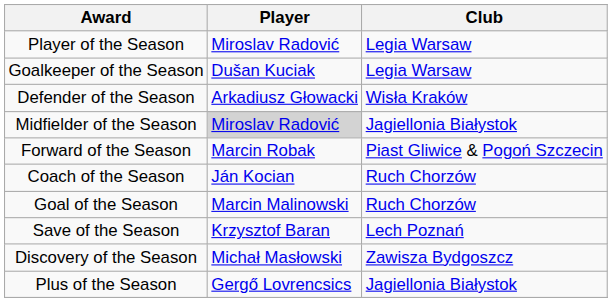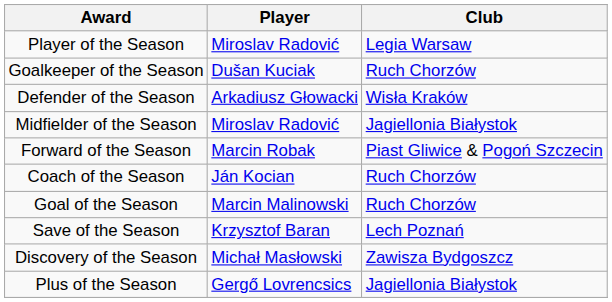 <table class="wikitable" style="text-align:center">
 <tr>
 <th>Award</th>
 <th>Player</th>
 <th>Club</th>
 </tr>
 <tr>
 <td>Player of the Season</td>
 <td align="left"> <a href='#'>Miroslav Radović</a></td>
 <td align="left"><a href='#'>Legia Warsaw</a></td>
 </tr>
 <tr>
 <td>Goalkeeper of the Season</td>
 <td align="left"> <a href='#'>Dušan Kuciak</a></td>
-<td align="left"><a href='#'>Legia Warsaw</a></td>
+<td align="left"><a href='#'>Ruch Chorzów</a></td>
 </tr>
 <tr>
 <td>Defender of the Season</td>
 <td align="left"> <a href='#'>Arkadiusz Głowacki</a></td>
 <td align="left"><a href='#'>Wisła Kraków</a></td>
 </tr>
 <tr>
 <td>Midfielder of the Season</td>
-<td align="left" style="background: lightgrey;"> <a href='#'>Miroslav Radović</a></td>
+<td align="left"> <a href='#'>Miroslav Radović</a></td>
 <td align="left"><a href='#'>Jagiellonia Białystok</a></td>
 </tr>
 <tr>
 <td>Forward of the Season</td>
 <td align="left"> <a href='#'>Marcin Robak</a></td>
 <td align="left"><a href='#'>Piast Gliwice</a> & <a href='#'>Pogoń Szczecin</a></td>
 </tr>
 <tr>
 <td>Coach of the Season</td>
 <td align="left"> <a href='#'>Ján Kocian</a></td>
 <td align="left"><a href='#'>Ruch Chorzów</a></td>
 </tr>
 <tr>
 <td>Goal of the Season</td>
 <td align="left"> <a href='#'>Marcin Malinowski</a></td>
 <td align="left"><a href='#'>Ruch Chorzów</a></td>
 </tr>
 <tr>
 <td>Save of the Season</td>
 <td align="left"> <a href='#'>Krzysztof Baran</a></td>
 <td align="left"><a href='#'>Lech Poznań</a></td>
 </tr>
 <tr>
 <td>Discovery of the Season</td>
 <td align="left"> <a href='#'>Michał Masłowski</a></td>
 <td align="left"><a href='#'>Zawisza Bydgoszcz</a></td>
 </tr>
 <tr>
 <td>Plus of the Season</td>
 <td align="left"> <a href='#'>Gergő Lovrencsics</a></td>
 <td align="left"><a href='#'>Jagiellonia Białystok</a></td>
 </tr>
 <tr>
 </tr>
 </table>
